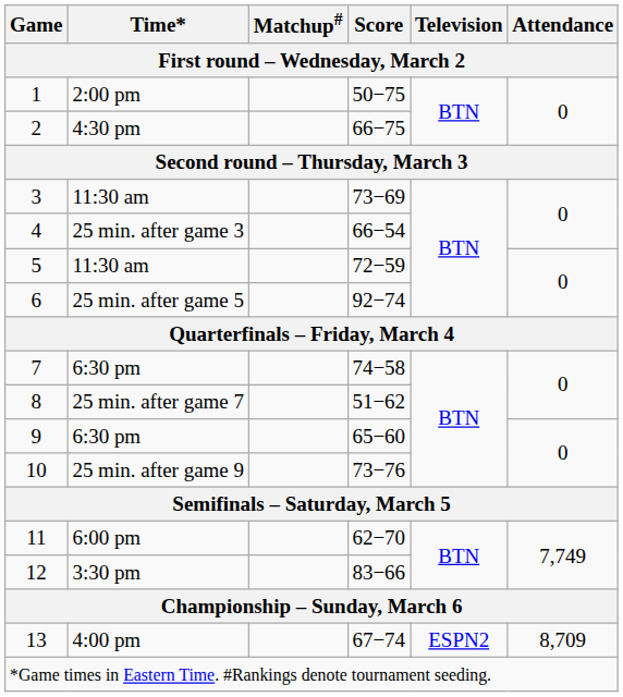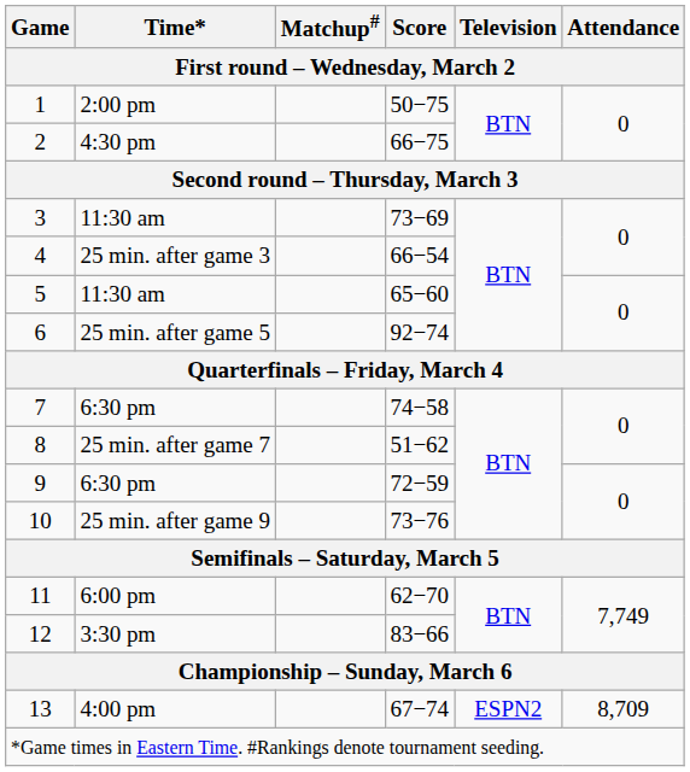 <table class="wikitable" style="font-size: 95%">
 <tr>
 <th>Game</th>
 <th>Time*</th>
 <th>Matchup<sup>#</sup></th>
 <th>Score</th>
 <th>Television</th>
 <th>Attendance</th>
 </tr>
 <tr>
 <th colspan=6>First round – Wednesday, March 2</th>
 </tr>
 <tr>
 <td align=center>1</td>
 <td>2:00 pm</td>
 <td></td>
 <td>50−75</td>
 <td rowspan=2 align=center><a href='#'>BTN</a></td>
 <td rowspan=2 align=center>0</td>
 </tr>
 <tr>
 <td align=center>2</td>
 <td>4:30 pm</td>
 <td></td>
 <td>66−75</td>
 </tr>
 <tr>
 <th colspan=6>Second round – Thursday, March 3</th>
 </tr>
 <tr>
 <td align=center>3</td>
 <td>11:30 am</td>
 <td></td>
 <td>73−69</td>
 <td rowspan=4 align=center><a href='#'>BTN</a></td>
 <td rowspan=2 align=center>0</td>
 </tr>
 <tr>
 <td align=center>4</td>
 <td>25 min. after game 3</td>
 <td></td>
 <td>66−54</td>
 </tr>
 <tr>
 <td align=center>5</td>
 <td>11:30 am</td>
 <td></td>
-<td>72−59</td>
+<td>65−60</td>
 <td rowspan=2 align=center>0</td>
 </tr>
 <tr>
 <td align=center>6</td>
 <td>25 min. after game 5</td>
 <td></td>
 <td>92−74</td>
 </tr>
 <tr>
 <th colspan=6>Quarterfinals – Friday, March 4</th>
 </tr>
 <tr>
 <td align=center>7</td>
 <td>6:30 pm</td>
 <td></td>
 <td>74−58</td>
 <td rowspan=4 align=center><a href='#'>BTN</a></td>
 <td rowspan=2 align=center>0</td>
 </tr>
 <tr>
 <td align=center>8</td>
 <td>25 min. after game 7</td>
 <td></td>
 <td>51−62</td>
 </tr>
 <tr>
 <td align=center>9</td>
 <td>6:30 pm</td>
 <td></td>
-<td>65−60</td>
+<td>72−59</td>
 <td rowspan=2 align=center>0</td>
 </tr>
 <tr>
 <td align=center>10</td>
 <td>25 min. after game 9</td>
 <td></td>
 <td>73−76</td>
 </tr>
 <tr>
 <th colspan=6>Semifinals – Saturday, March 5</th>
 </tr>
 <tr>
 <td align=center>11</td>
 <td>6:00 pm</td>
 <td></td>
 <td>62−70</td>
 <td rowspan=2 align=center><a href='#'>BTN</a></td>
 <td rowspan=2 align=center>7,749</td>
 </tr>
 <tr>
 <td align=center>12</td>
 <td>3:30 pm</td>
 <td></td>
 <td>83−66</td>
 </tr>
 <tr>
 <th colspan=6>Championship – Sunday, March 6</th>
 </tr>
 <tr>
 <td align=center>13</td>
 <td>4:00 pm</td>
 <td></td>
 <td>67−74</td>
 <td rowspan=1 align=center><a href='#'>ESPN2</a></td>
 <td rowspan=1 align=center>8,709</td>
 </tr>
 <tr>
 <td colspan=6><small>*Game times in <a href='#'>Eastern Time</a>. #Rankings denote tournament seeding.</small></td>
 </tr>
 </table>
